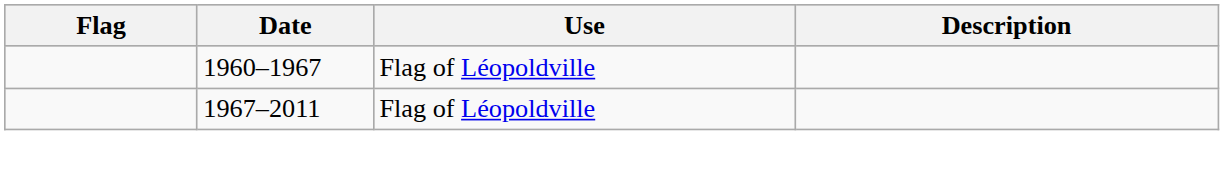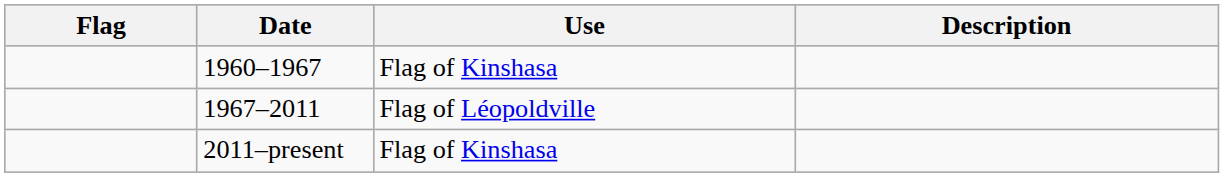 <table class="wikitable">
 <tr>
 <th style="width:110px;">Flag</th>
 <th style="width:100px;">Date</th>
 <th style="width:250px;">Use</th>
 <th style="width:250px;">Description</th>
 </tr>
 <tr>
 <td></td>
 <td>1960–1967</td>
-<td>Flag of <a href='#'>Léopoldville</a></td>
+<td>Flag of <a href='#'>Kinshasa</a></td>
 <td></td>
 </tr>
 <tr>
 <td></td>
 <td>1967–2011</td>
 <td>Flag of <a href='#'>Léopoldville</a></td>
 <td></td>
 </tr>
+<tr>
+<td></td>
+<td>2011–present</td>
+<td>Flag of <a href='#'>Kinshasa</a></td>
+<td></td>
+</tr>
 </table>
